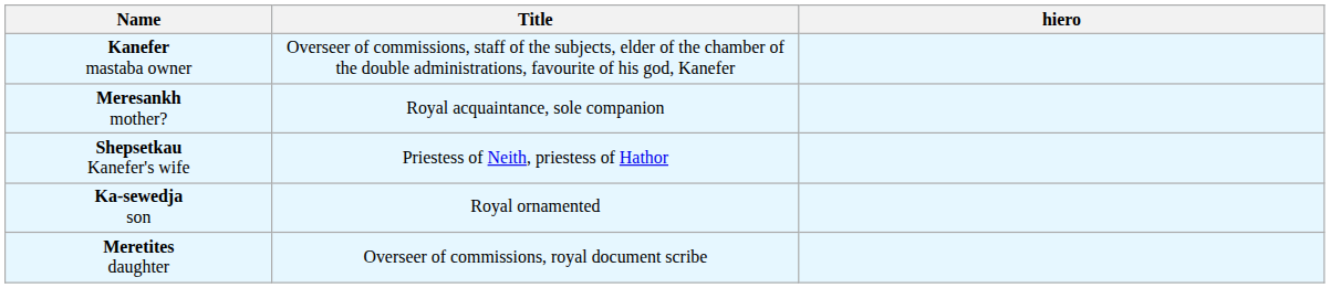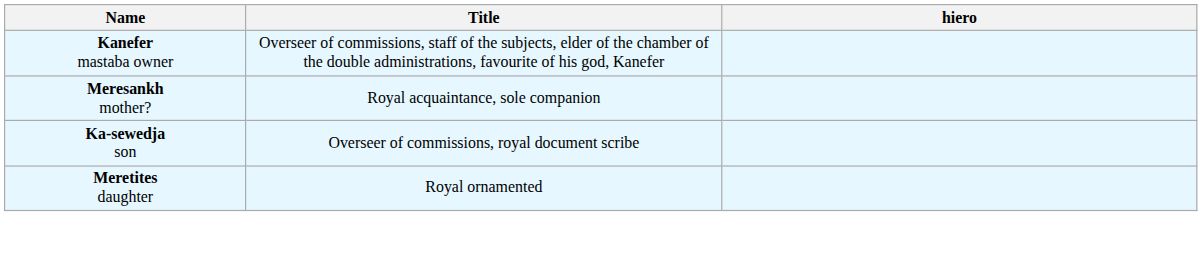 <table class="wikitable "style="background-color:#E6F7FF; font-size:85%;text-align:center;">
 <tr>
 <th scope="col" style="width:200px">Name</th>
 <th scope="col" style="width:400px">Title</th>
 <th scope="col" style="width:400px">hiero</th>
 </tr>
 <tr>
 <td><strong>Kanefer</strong><br>mastaba owner</td>
 <td>Overseer of commissions, staff of the subjects, elder of the chamber of the double administrations, favourite of his god, Kanefer</td>
 <td></td>
 </tr>
 <tr>
 <td><strong>Meresankh</strong><br>mother?</td>
 <td>Royal acquaintance, sole companion</td>
 <td></td>
 </tr>
 <tr>
-<td><strong>Shepsetkau</strong><br>Kanefer's wife</td>
-<td>Priestess of <a href='#'>Neith</a>, priestess of <a href='#'>Hathor</a></td>
-<td></td>
-</tr>
-<tr>
 <td><strong>Ka-sewedja</strong><br>son</td>
-<td>Royal ornamented</td>
+<td>Overseer of commissions, royal document scribe</td>
 <td></td>
 </tr>
 <tr>
 <td><strong>Meretites</strong><br>daughter</td>
-<td>Overseer of commissions, royal document scribe</td>
+<td>Royal ornamented</td>
 <td></td>
 </tr>
 </table>
